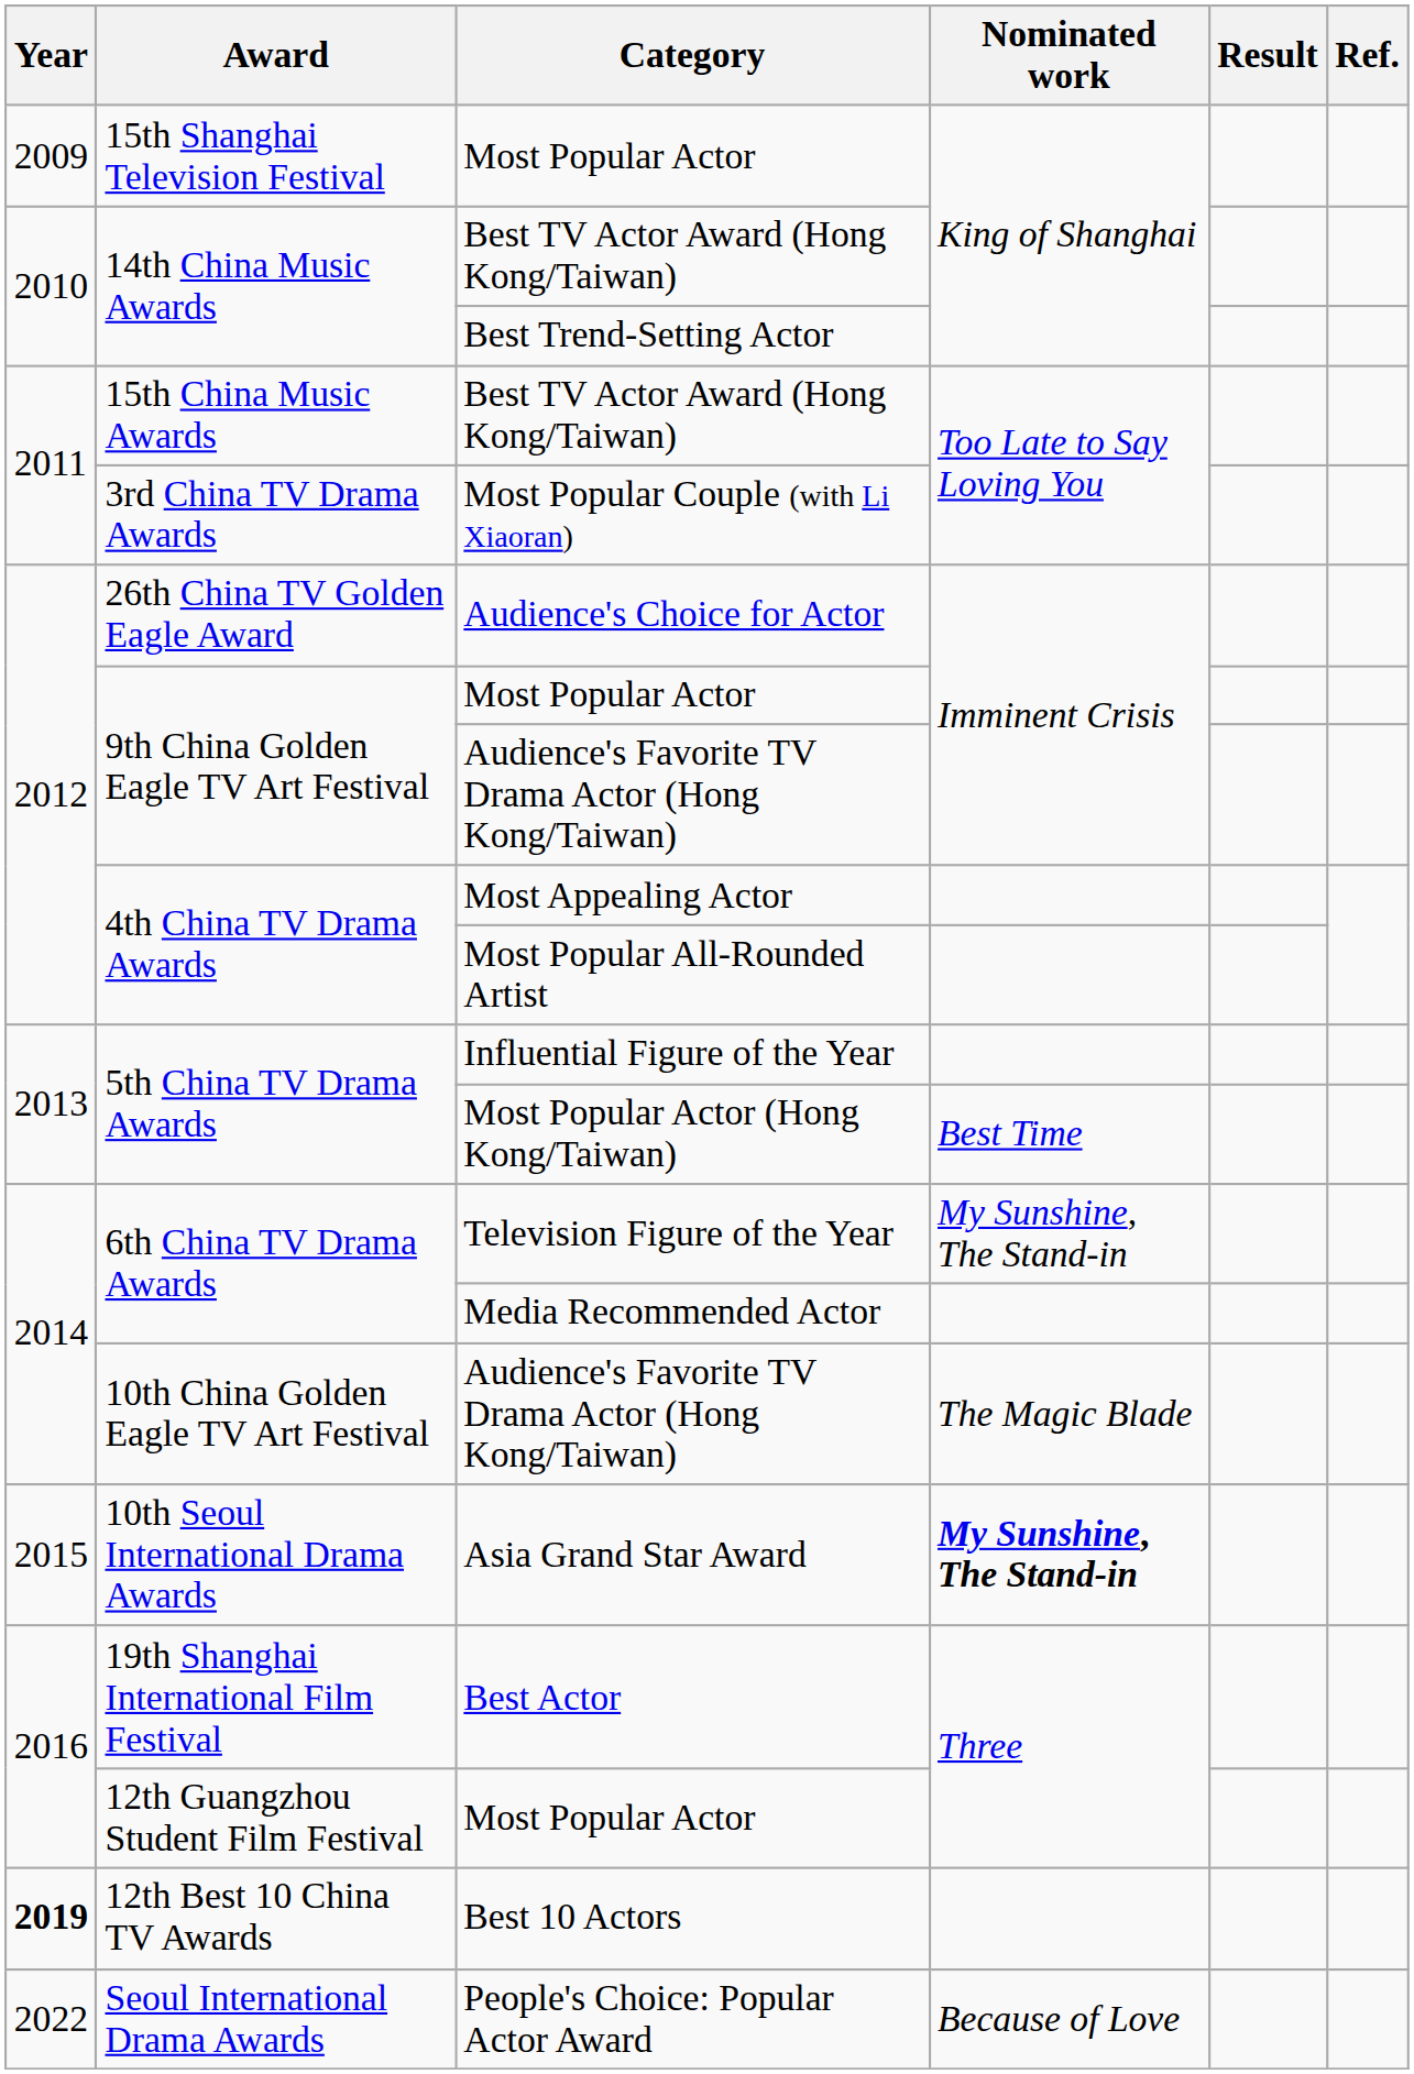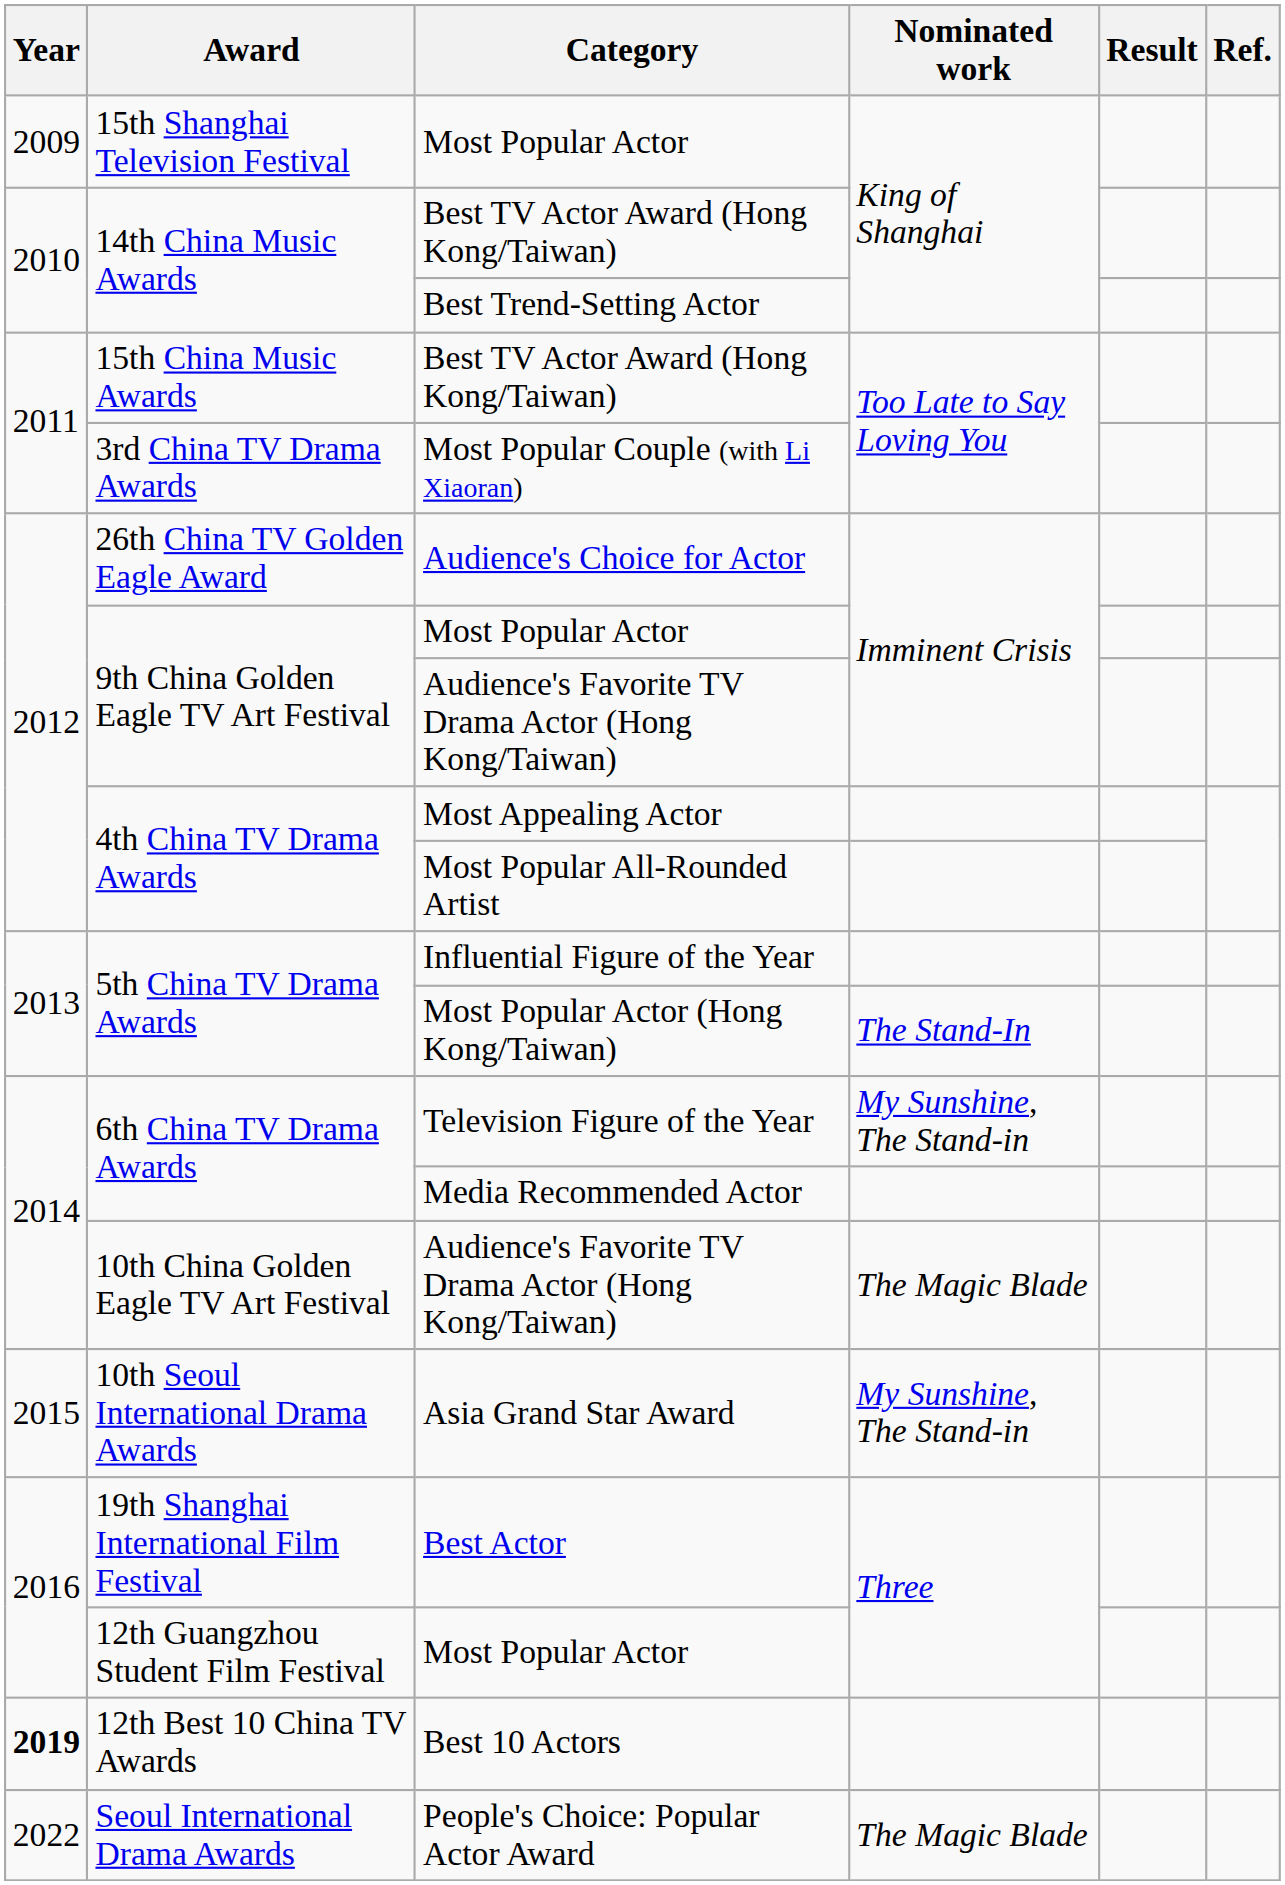 <table class="wikitable">
 <tr>
 <th>Year</th>
 <th>Award</th>
 <th>Category</th>
 <th>Nominated work</th>
 <th>Result</th>
 <th>Ref.</th>
 </tr>
 <tr>
 <td>2009</td>
 <td>15th <a href='#'>Shanghai Television Festival</a></td>
 <td>Most Popular Actor</td>
 <td rowspan=3><em>King of Shanghai</em></td>
 <td></td>
 <td></td>
 </tr>
 <tr>
 <td rowspan=2>2010</td>
 <td rowspan=2>14th <a href='#'>China Music Awards</a></td>
 <td>Best TV Actor Award (Hong Kong/Taiwan)</td>
 <td></td>
 <td></td>
 </tr>
 <tr>
 <td>Best Trend-Setting Actor</td>
 <td></td>
 <td></td>
 </tr>
 <tr>
 <td rowspan=2>2011</td>
 <td>15th <a href='#'>China Music Awards</a></td>
 <td>Best TV Actor Award (Hong Kong/Taiwan)</td>
 <td rowspan=2><em><a href='#'>Too Late to Say Loving You</a></em></td>
 <td></td>
 <td></td>
 </tr>
 <tr>
 <td>3rd <a href='#'>China TV Drama Awards</a></td>
 <td>Most Popular Couple <small>(with <a href='#'>Li Xiaoran</a>)</small></td>
 <td></td>
 <td></td>
 </tr>
 <tr>
 <td rowspan=5>2012</td>
 <td>26th <a href='#'>China TV Golden Eagle Award</a></td>
 <td><a href='#'>Audience's Choice for Actor</a></td>
 <td rowspan=3><em>Imminent Crisis</em></td>
 <td></td>
 <td></td>
 </tr>
 <tr>
 <td rowspan=2>9th China Golden Eagle TV Art Festival</td>
 <td>Most Popular Actor</td>
 <td></td>
 <td></td>
 </tr>
 <tr>
 <td>Audience's Favorite TV Drama Actor (Hong Kong/Taiwan)</td>
 <td></td>
 <td></td>
 </tr>
 <tr>
 <td rowspan=2>4th <a href='#'>China TV Drama Awards</a></td>
 <td>Most Appealing Actor</td>
 <td></td>
 <td></td>
 <td rowspan=2></td>
 </tr>
 <tr>
 <td>Most Popular All-Rounded Artist</td>
 <td></td>
 <td></td>
 </tr>
 <tr>
 <td rowspan=2>2013</td>
 <td rowspan=2>5th <a href='#'>China TV Drama Awards</a></td>
 <td>Influential Figure of the Year</td>
 <td></td>
 <td></td>
 <td></td>
 </tr>
 <tr>
 <td>Most Popular Actor (Hong Kong/Taiwan)</td>
-<td rowspan=1><em><a href='#'>Best Time</a></em></td>
+<td><em><a href='#'>The Stand-In</a></em></td>
 <td></td>
 <td></td>
 </tr>
 <tr>
 <td rowspan=3>2014</td>
 <td rowspan=2>6th <a href='#'>China TV Drama Awards</a></td>
 <td>Television Figure of the Year</td>
 <td><em><a href='#'>My Sunshine</a></em>, <em>The Stand-in</em></td>
 <td></td>
 <td></td>
 </tr>
 <tr>
 <td>Media Recommended Actor</td>
 <td></td>
 <td></td>
 <td></td>
 </tr>
 <tr>
 <td>10th China Golden Eagle TV Art Festival</td>
 <td>Audience's Favorite TV Drama Actor (Hong Kong/Taiwan)</td>
 <td><em>The Magic Blade</em></td>
 <td></td>
 <td></td>
 </tr>
 <tr>
 <td rowspan=1>2015</td>
 <td>10th <a href='#'>Seoul International Drama Awards</a></td>
 <td>Asia Grand Star Award</td>
-<td><strong><em><a href='#'>My Sunshine</a></em>, <em>The Stand-in</em></strong></td>
+<td><em><a href='#'>My Sunshine</a></em>, <em>The Stand-in</em></td>
 <td></td>
 <td></td>
 </tr>
 <tr>
 <td rowspan=2>2016</td>
 <td>19th <a href='#'>Shanghai International Film Festival</a></td>
 <td><a href='#'>Best Actor</a></td>
 <td rowspan=2><em><a href='#'>Three</a></em></td>
 <td></td>
 <td></td>
 </tr>
 <tr>
 <td>12th Guangzhou Student Film Festival</td>
 <td>Most Popular Actor</td>
 <td></td>
 <td></td>
 </tr>
 <tr>
 <td><strong>2019</strong></td>
 <td>12th Best 10 China TV Awards</td>
 <td>Best 10 Actors</td>
 <td></td>
 <td></td>
 <td></td>
 </tr>
 <tr>
 <td>2022</td>
 <td><a href='#'>Seoul International Drama Awards</a></td>
 <td>People's Choice: Popular Actor Award</td>
-<td><em>Because of Love</em></td>
+<td><em>The Magic Blade</em></td>
 <td></td>
 <td></td>
 </tr>
 </table>
